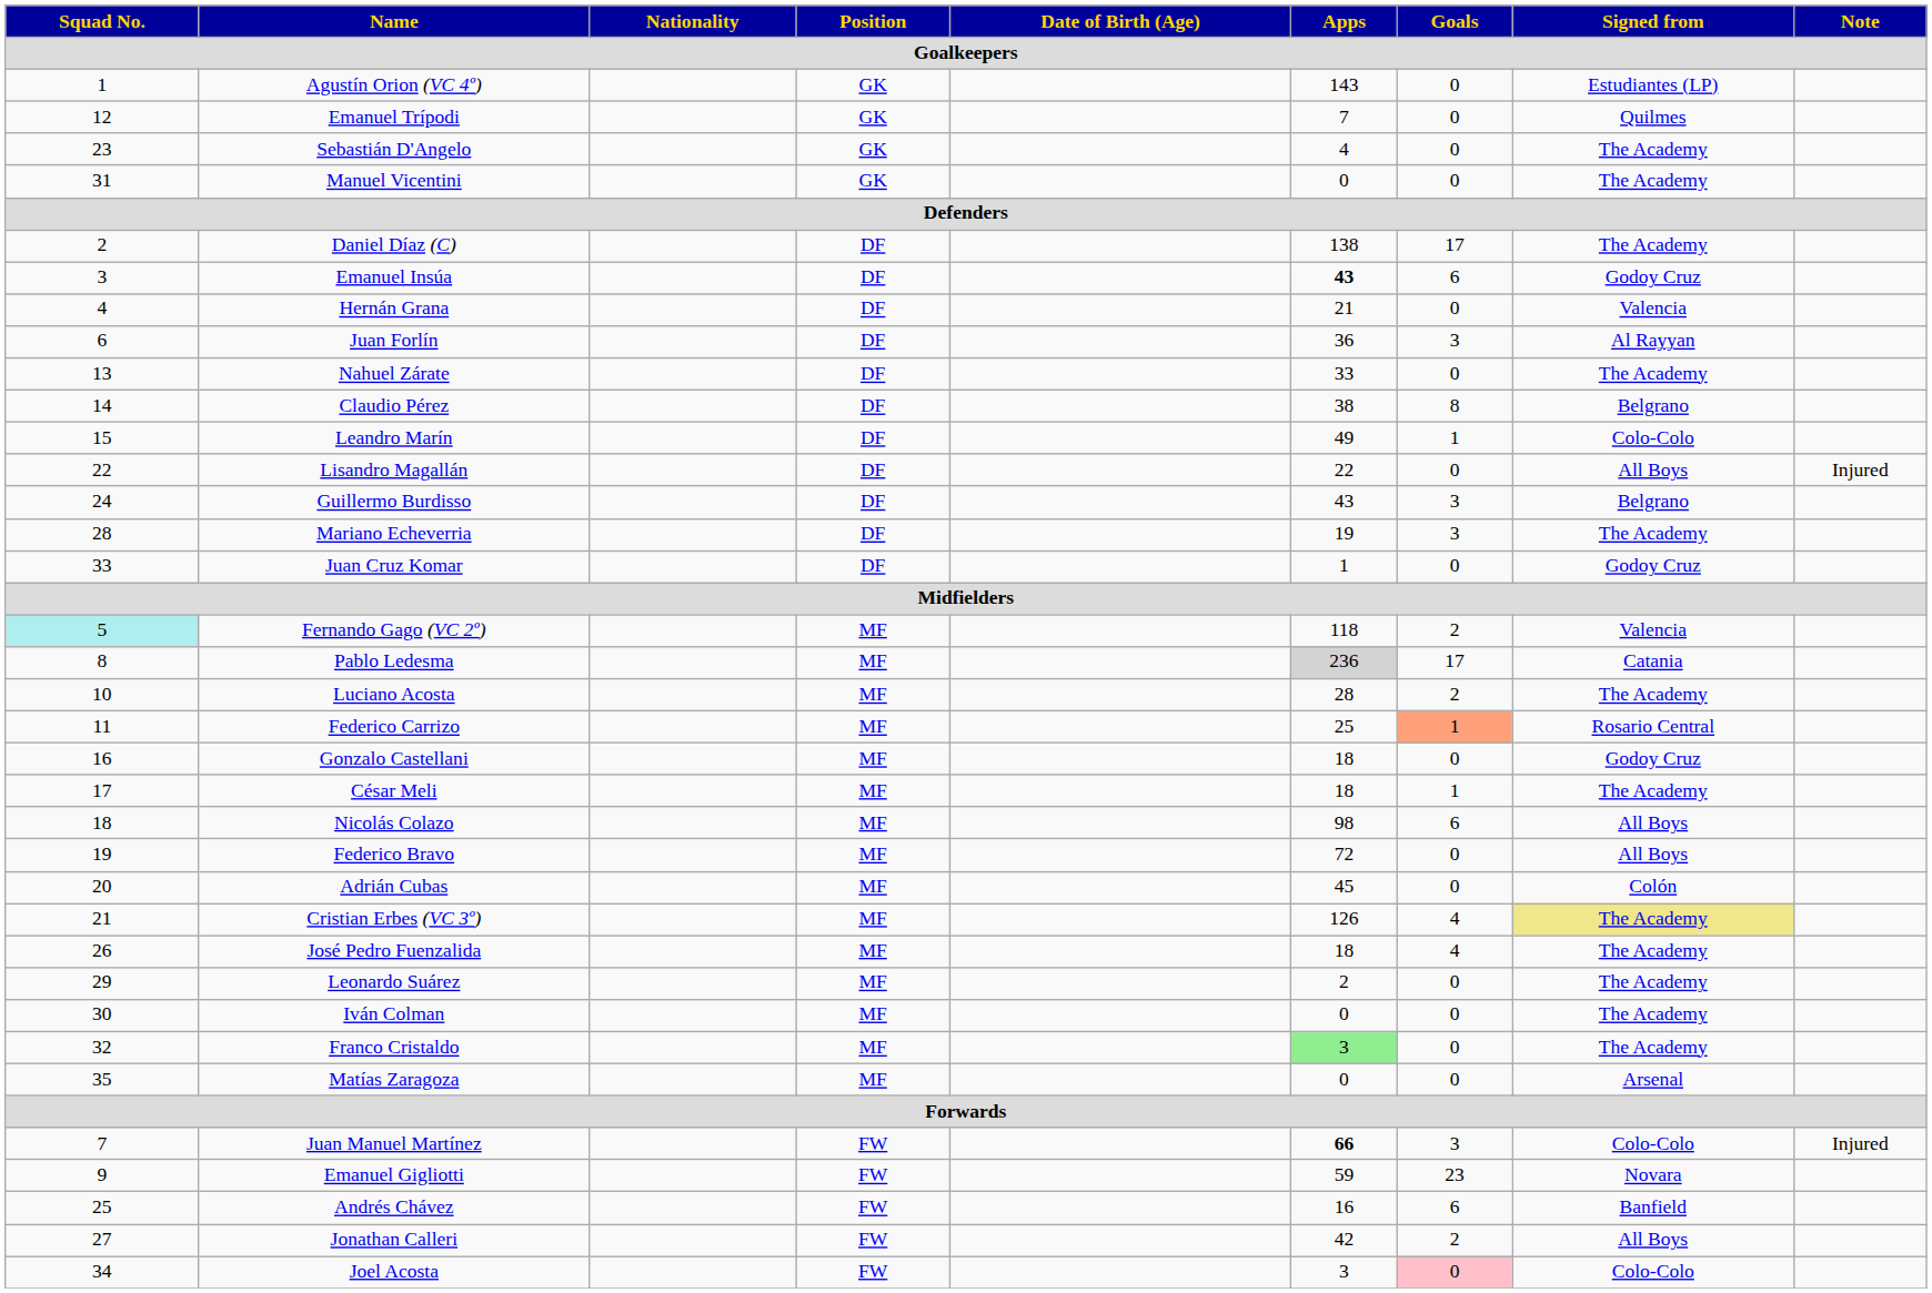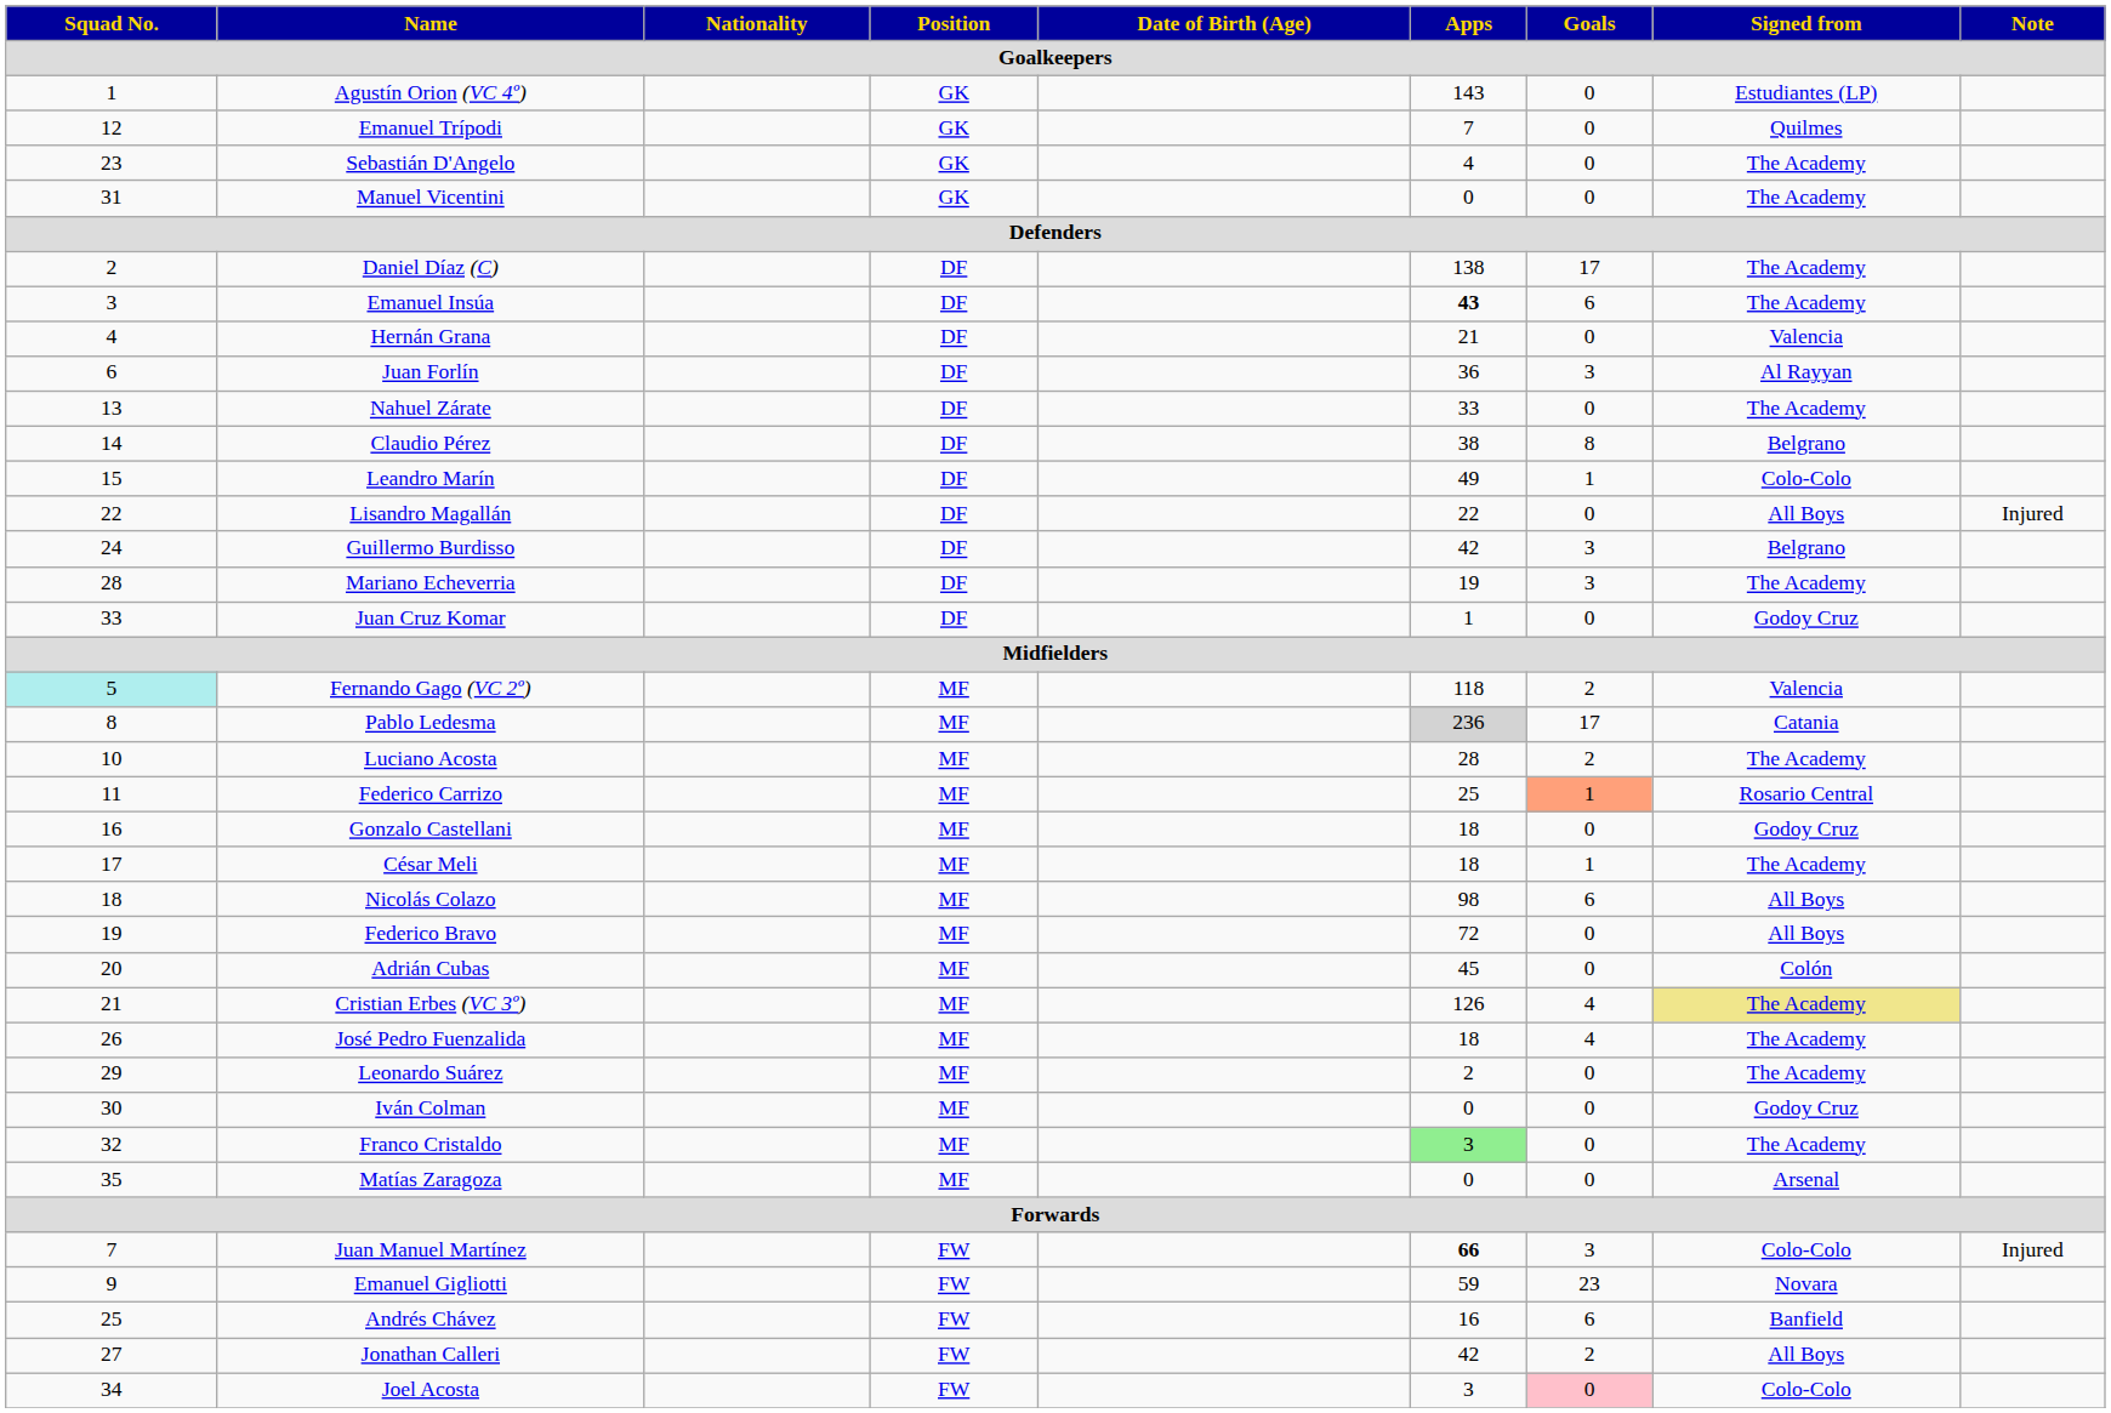 <table class="wikitable"  style="text-align:center; font-size:80%; width:100%;">
 <tr>
 <th style="background:#00009B; color:gold; text-align:center;">Squad No.</th>
 <th style="background:#00009B; color:gold; text-align:center;">Name</th>
 <th style="background:#00009B; color:gold; text-align:center;">Nationality</th>
 <th style="background:#00009B; color:gold; text-align:center;">Position</th>
 <th style="background:#00009B; color:gold; text-align:center;">Date of Birth (Age)</th>
 <th style="background:#00009B; color:gold; text-align:center;">Apps</th>
 <th style="background:#00009B; color:gold; text-align:center;">Goals</th>
 <th style="background:#00009B; color:gold; text-align:center;">Signed from</th>
 <th style="background:#00009B; color:gold; text-align:center;">Note</th>
 </tr>
 <tr>
 <th colspan="9"  style="background:#dcdcdc; text-align:center;">Goalkeepers</th>
 </tr>
 <tr>
 <td>1</td>
 <td><a href='#'>Agustín Orion</a> <em>(<a href='#'>VC 4º</a>)</em></td>
 <td></td>
 <td><a href='#'>GK</a></td>
 <td></td>
 <td>143</td>
 <td>0</td>
 <td> <a href='#'>Estudiantes (LP)</a></td>
 <td></td>
 </tr>
 <tr>
 <td>12</td>
 <td><a href='#'>Emanuel Trípodi</a></td>
 <td></td>
 <td><a href='#'>GK</a></td>
 <td></td>
 <td>7</td>
 <td>0</td>
 <td> <a href='#'>Quilmes</a></td>
 <td></td>
 </tr>
 <tr>
 <td>23</td>
 <td><a href='#'>Sebastián D'Angelo</a></td>
 <td></td>
 <td><a href='#'>GK</a></td>
 <td></td>
 <td>4</td>
 <td>0</td>
 <td> <a href='#'>The Academy</a></td>
 <td></td>
 </tr>
 <tr>
 <td>31</td>
 <td><a href='#'>Manuel Vicentini</a></td>
 <td></td>
 <td><a href='#'>GK</a></td>
 <td></td>
 <td>0</td>
 <td>0</td>
 <td> <a href='#'>The Academy</a></td>
 <td></td>
 </tr>
 <tr>
 <th colspan="9"  style="background:#dcdcdc; text-align:center;">Defenders</th>
 </tr>
 <tr>
 <td>2</td>
 <td><a href='#'>Daniel Díaz</a> <em>(<a href='#'>C</a>)</em></td>
 <td></td>
 <td><a href='#'>DF</a></td>
 <td></td>
 <td>138</td>
 <td>17</td>
 <td> <a href='#'>The Academy</a></td>
 <td></td>
 </tr>
 <tr>
 <td>3</td>
 <td><a href='#'>Emanuel Insúa</a></td>
 <td></td>
 <td><a href='#'>DF</a></td>
 <td></td>
 <td><strong>43</strong></td>
 <td>6</td>
-<td> <a href='#'>Godoy Cruz</a></td>
+<td> <a href='#'>The Academy</a></td>
 <td></td>
 </tr>
 <tr>
 <td>4</td>
 <td><a href='#'>Hernán Grana</a></td>
 <td></td>
 <td><a href='#'>DF</a></td>
 <td></td>
 <td>21</td>
 <td>0</td>
 <td> <a href='#'>Valencia</a></td>
 <td></td>
 </tr>
 <tr>
 <td>6</td>
 <td><a href='#'>Juan Forlín</a></td>
 <td></td>
 <td><a href='#'>DF</a></td>
 <td></td>
 <td>36</td>
 <td>3</td>
 <td> <a href='#'>Al Rayyan</a></td>
 <td></td>
 </tr>
 <tr>
 <td>13</td>
 <td><a href='#'>Nahuel Zárate</a></td>
 <td></td>
 <td><a href='#'>DF</a></td>
 <td></td>
 <td>33</td>
 <td>0</td>
 <td> <a href='#'>The Academy</a></td>
 <td></td>
 </tr>
 <tr>
 <td>14</td>
 <td><a href='#'>Claudio Pérez</a></td>
 <td></td>
 <td><a href='#'>DF</a></td>
 <td></td>
 <td>38</td>
 <td>8</td>
 <td> <a href='#'>Belgrano</a></td>
 <td></td>
 </tr>
 <tr>
 <td>15</td>
 <td><a href='#'>Leandro Marín</a></td>
 <td></td>
 <td><a href='#'>DF</a></td>
 <td></td>
 <td>49</td>
 <td>1</td>
 <td> <a href='#'>Colo-Colo</a></td>
 <td></td>
 </tr>
 <tr>
 <td>22</td>
 <td><a href='#'>Lisandro Magallán</a></td>
 <td></td>
 <td><a href='#'>DF</a></td>
 <td></td>
 <td>22</td>
 <td>0</td>
 <td> <a href='#'>All Boys</a></td>
 <td>Injured</td>
 </tr>
 <tr>
 <td>24</td>
 <td><a href='#'>Guillermo Burdisso</a></td>
 <td></td>
 <td><a href='#'>DF</a></td>
 <td></td>
-<td>43</td>
+<td>42</td>
 <td>3</td>
 <td> <a href='#'>Belgrano</a></td>
 <td></td>
 </tr>
 <tr>
 <td>28</td>
 <td><a href='#'>Mariano Echeverria</a></td>
 <td></td>
 <td><a href='#'>DF</a></td>
 <td></td>
 <td>19</td>
 <td>3</td>
 <td> <a href='#'>The Academy</a></td>
 <td></td>
 </tr>
 <tr>
 <td>33</td>
 <td><a href='#'>Juan Cruz Komar</a></td>
 <td></td>
 <td><a href='#'>DF</a></td>
 <td></td>
 <td>1</td>
 <td>0</td>
 <td> <a href='#'>Godoy Cruz</a></td>
 <td></td>
 </tr>
 <tr>
 <th colspan="9"  style="background:#dcdcdc; text-align:center;">Midfielders</th>
 </tr>
 <tr>
 <td style="background: paleturquoise;">5</td>
 <td><a href='#'>Fernando Gago</a> <em>(<a href='#'>VC 2º</a>)</em></td>
 <td></td>
 <td><a href='#'>MF</a></td>
 <td></td>
 <td>118</td>
 <td>2</td>
 <td> <a href='#'>Valencia</a></td>
 <td></td>
 </tr>
 <tr>
 <td>8</td>
 <td><a href='#'>Pablo Ledesma</a></td>
 <td></td>
 <td><a href='#'>MF</a></td>
 <td></td>
 <td style="background: lightgrey;">236</td>
 <td>17</td>
 <td> <a href='#'>Catania</a></td>
 <td></td>
 </tr>
 <tr>
 <td>10</td>
 <td><a href='#'>Luciano Acosta</a></td>
 <td></td>
 <td><a href='#'>MF</a></td>
 <td></td>
 <td>28</td>
 <td>2</td>
 <td> <a href='#'>The Academy</a></td>
 <td></td>
 </tr>
 <tr>
 <td>11</td>
 <td><a href='#'>Federico Carrizo</a></td>
 <td></td>
 <td><a href='#'>MF</a></td>
 <td></td>
 <td>25</td>
 <td style="background: lightsalmon;">1</td>
 <td> <a href='#'>Rosario Central</a></td>
 <td></td>
 </tr>
 <tr>
 <td>16</td>
 <td><a href='#'>Gonzalo Castellani</a></td>
 <td></td>
 <td><a href='#'>MF</a></td>
 <td></td>
 <td>18</td>
 <td>0</td>
 <td> <a href='#'>Godoy Cruz</a></td>
 <td></td>
 </tr>
 <tr>
 <td>17</td>
 <td><a href='#'>César Meli</a></td>
 <td></td>
 <td><a href='#'>MF</a></td>
 <td></td>
 <td>18</td>
 <td>1</td>
 <td> <a href='#'>The Academy</a></td>
 <td></td>
 </tr>
 <tr>
 <td>18</td>
 <td><a href='#'>Nicolás Colazo</a></td>
 <td></td>
 <td><a href='#'>MF</a></td>
 <td></td>
 <td>98</td>
 <td>6</td>
 <td> <a href='#'>All Boys</a></td>
 <td></td>
 </tr>
 <tr>
 <td>19</td>
 <td><a href='#'>Federico Bravo</a></td>
 <td></td>
 <td><a href='#'>MF</a></td>
 <td></td>
 <td>72</td>
 <td>0</td>
 <td> <a href='#'>All Boys</a></td>
 <td></td>
 </tr>
 <tr>
 <td>20</td>
 <td><a href='#'>Adrián Cubas</a></td>
 <td></td>
 <td><a href='#'>MF</a></td>
 <td></td>
 <td>45</td>
 <td>0</td>
 <td> <a href='#'>Colón</a></td>
 <td></td>
 </tr>
 <tr>
 <td>21</td>
 <td><a href='#'>Cristian Erbes</a> <em>(<a href='#'>VC 3º</a>)</em></td>
 <td></td>
 <td><a href='#'>MF</a></td>
 <td></td>
 <td>126</td>
 <td>4</td>
 <td style="background: khaki;"> <a href='#'>The Academy</a></td>
 <td></td>
 </tr>
 <tr>
 <td>26</td>
 <td><a href='#'>José Pedro Fuenzalida</a></td>
 <td></td>
 <td><a href='#'>MF</a></td>
 <td></td>
 <td>18</td>
 <td>4</td>
 <td> <a href='#'>The Academy</a></td>
 <td></td>
 </tr>
 <tr>
 <td>29</td>
 <td><a href='#'>Leonardo Suárez</a></td>
 <td></td>
 <td><a href='#'>MF</a></td>
 <td></td>
 <td>2</td>
 <td>0</td>
 <td> <a href='#'>The Academy</a></td>
 <td></td>
 </tr>
 <tr>
 <td>30</td>
 <td><a href='#'>Iván Colman</a></td>
 <td></td>
 <td><a href='#'>MF</a></td>
 <td></td>
 <td>0</td>
 <td>0</td>
-<td> <a href='#'>The Academy</a></td>
+<td> <a href='#'>Godoy Cruz</a></td>
 <td></td>
 </tr>
 <tr>
 <td>32</td>
 <td><a href='#'>Franco Cristaldo</a></td>
 <td></td>
 <td><a href='#'>MF</a></td>
 <td></td>
 <td style="background: lightgreen;">3</td>
 <td>0</td>
 <td> <a href='#'>The Academy</a></td>
 <td></td>
 </tr>
 <tr>
 <td>35</td>
 <td><a href='#'>Matías Zaragoza</a></td>
 <td></td>
 <td><a href='#'>MF</a></td>
 <td></td>
 <td>0</td>
 <td>0</td>
 <td> <a href='#'>Arsenal</a></td>
 <td></td>
 </tr>
 <tr>
 <th colspan="9"  style="background:#dcdcdc; text-align:center;">Forwards</th>
 </tr>
 <tr>
 <td>7</td>
 <td><a href='#'>Juan Manuel Martínez</a></td>
 <td></td>
 <td><a href='#'>FW</a></td>
 <td></td>
 <td><strong>66</strong></td>
 <td>3</td>
 <td> <a href='#'>Colo-Colo</a></td>
 <td>Injured</td>
 </tr>
 <tr>
 <td>9</td>
 <td><a href='#'>Emanuel Gigliotti</a></td>
 <td></td>
 <td><a href='#'>FW</a></td>
 <td></td>
 <td>59</td>
 <td>23</td>
 <td> <a href='#'>Novara</a></td>
 <td></td>
 </tr>
 <tr>
 <td>25</td>
 <td><a href='#'>Andrés Chávez</a></td>
 <td></td>
 <td><a href='#'>FW</a></td>
 <td></td>
 <td>16</td>
 <td>6</td>
 <td> <a href='#'>Banfield</a></td>
 <td></td>
 </tr>
 <tr>
 <td>27</td>
 <td><a href='#'>Jonathan Calleri</a></td>
 <td></td>
 <td><a href='#'>FW</a></td>
 <td></td>
 <td>42</td>
 <td>2</td>
 <td> <a href='#'>All Boys</a></td>
 <td></td>
 </tr>
 <tr>
 <td>34</td>
 <td><a href='#'>Joel Acosta</a></td>
 <td></td>
 <td><a href='#'>FW</a></td>
 <td></td>
 <td>3</td>
 <td style="background: pink;">0</td>
 <td> <a href='#'>Colo-Colo</a></td>
 <td></td>
 </tr>
 </table>
